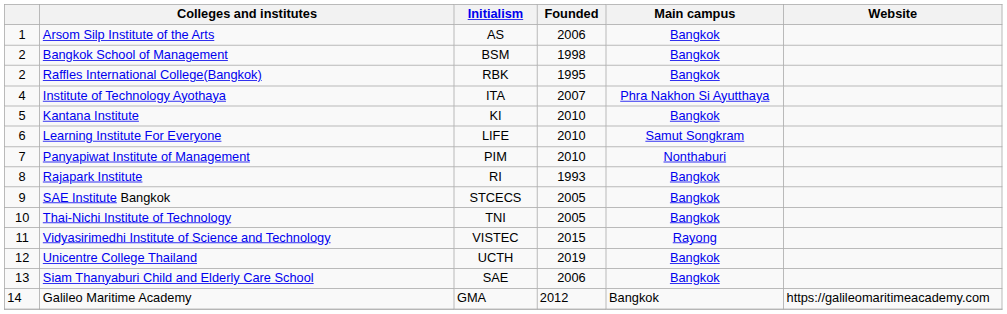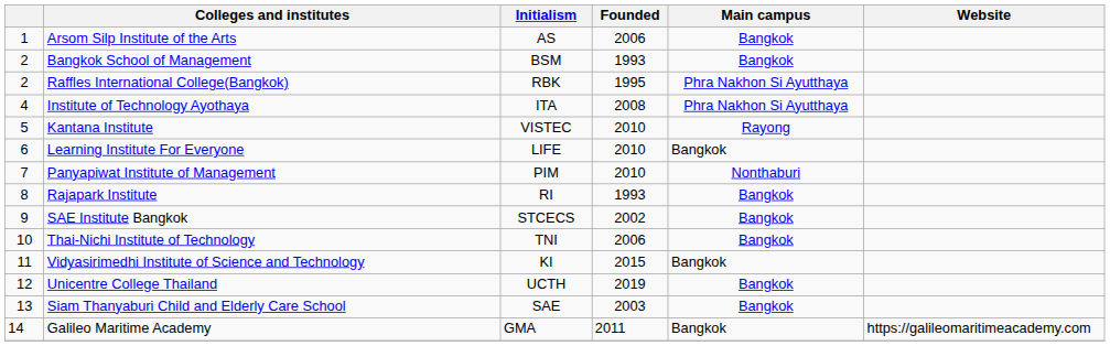 <table class="wikitable sortable">
 <tr>
 <th></th>
 <th>Colleges and institutes</th>
 <th class="unsortable"><a href='#'>Initialism</a></th>
 <th>Founded</th>
 <th>Main campus</th>
 <th class="unsortable">Website</th>
 </tr>
 <tr>
 <td style="text-align:center; width:3%;">1</td>
 <td style="width:35%;"><a href='#'>Arsom Silp Institute of the Arts</a></td>
 <td style="text-align:center; width:7%;">AS</td>
 <td style="text-align:center; width:5%;">2006</td>
 <td style="text-align:center; width:15%;"><a href='#'>Bangkok</a></td>
 <td style="text-align:center; width:5%;"></td>
 </tr>
 <tr>
 <td style="text-align:center; width:3%;">2</td>
 <td style="width:35%;"><a href='#'>Bangkok School of Management</a></td>
 <td style="text-align:center; width:7%;">BSM</td>
-<td style="text-align:center; width:5%;">1998</td>
+<td style="text-align:center; width:5%;">1993</td>
 <td style="text-align:center; width:15%;"><a href='#'>Bangkok</a></td>
 <td style="text-align:center; width:5%;"></td>
 </tr>
 <tr>
 <td style="text-align:center; width:3%;">2</td>
 <td style="width:35%;"><a href='#'>Raffles International College(Bangkok)</a></td>
 <td style="text-align:center; width:7%;">RBK</td>
 <td style="text-align:center; width:5%;">1995</td>
-<td style="text-align:center; width:15%;"><a href='#'>Bangkok</a></td>
+<td style="text-align:center; width:15%;"><a href='#'>Phra Nakhon Si Ayutthaya</a></td>
 <td style="text-align:center; width:5%;"></td>
 </tr>
 <tr>
 <td style="text-align:center; width:3%;">4</td>
 <td style="width:35%;"><a href='#'>Institute of Technology Ayothaya</a></td>
 <td style="text-align:center; width:7%;">ITA</td>
-<td style="text-align:center; width:5%;">2007</td>
+<td style="text-align:center; width:5%;">2008</td>
 <td style="text-align:center; width:15%;"><a href='#'>Phra Nakhon Si Ayutthaya</a></td>
 <td style="text-align:center; width:5%;"></td>
 </tr>
 <tr>
 <td style="text-align:center; width:3%;">5</td>
 <td style="width:35%;"><a href='#'>Kantana Institute</a></td>
-<td style="text-align:center; width:7%;">KI</td>
+<td style="text-align:center; width:7%;">VISTEC</td>
 <td style="text-align:center; width:5%;">2010</td>
-<td style="text-align:center; width:15%;"><a href='#'>Bangkok</a></td>
+<td style="text-align:center; width:15%;"><a href='#'>Rayong</a></td>
 <td style="text-align:center; width:5%;"></td>
 </tr>
 <tr>
 <td style="text-align:center; width:3%;">6</td>
 <td style="width:35%;"><a href='#'>Learning Institute For Everyone</a></td>
 <td style="text-align:center; width:7%;">LIFE</td>
 <td style="text-align:center; width:5%;">2010</td>
-<td style="text-align:center; width:15%;"><a href='#'>Samut Songkram</a></td>
+<td>Bangkok</td>
 <td style="text-align:center; width:5%;"></td>
 </tr>
 <tr>
 <td style="text-align:center; width:3%;">7</td>
 <td style="width:35%;"><a href='#'>Panyapiwat Institute of Management</a></td>
 <td style="text-align:center; width:7%;">PIM</td>
 <td style="text-align:center; width:5%;">2010</td>
 <td style="text-align:center; width:15%;"><a href='#'>Nonthaburi</a></td>
 <td style="text-align:center; width:5%;"></td>
 </tr>
 <tr>
 <td style="text-align:center; width:3%;">8</td>
 <td style="width:35%;"><a href='#'>Rajapark Institute</a></td>
 <td style="text-align:center; width:7%;">RI</td>
 <td style="text-align:center; width:5%;">1993</td>
 <td style="text-align:center; width:15%;"><a href='#'>Bangkok</a></td>
 <td style="text-align:center; width:5%;"></td>
 </tr>
 <tr>
 <td style="text-align:center; width:3%;">9</td>
 <td style="width:35%;"><a href='#'>SAE Institute</a> Bangkok</td>
 <td style="text-align:center; width:7%;">STCECS</td>
-<td style="text-align:center; width:5%;">2005</td>
+<td style="text-align:center; width:5%;">2002</td>
 <td style="text-align:center; width:15%;"><a href='#'>Bangkok</a></td>
 <td style="text-align:center; width:5%;"></td>
 </tr>
 <tr>
 <td style="text-align:center; width:3%;">10</td>
 <td style="width:35%;"><a href='#'>Thai-Nichi Institute of Technology</a></td>
 <td style="text-align:center; width:7%;">TNI</td>
-<td style="text-align:center; width:5%;">2005</td>
+<td style="text-align:center; width:5%;">2006</td>
 <td style="text-align:center; width:15%;"><a href='#'>Bangkok</a></td>
 <td style="text-align:center; width:5%;"></td>
 </tr>
 <tr>
 <td style="text-align:center; width:3%;">11</td>
 <td style="width:35%;"><a href='#'>Vidyasirimedhi Institute of Science and Technology</a></td>
-<td style="text-align:center; width:7%;">VISTEC</td>
+<td style="text-align:center; width:7%;">KI</td>
 <td style="text-align:center; width:5%;">2015</td>
-<td style="text-align:center; width:15%;"><a href='#'>Rayong</a></td>
+<td>Bangkok</td>
 <td style="text-align:center; width:5%;"></td>
 </tr>
 <tr>
 <td style="text-align:center; width:3%;">12</td>
 <td style="width:35%;"><a href='#'>Unicentre College Thailand</a></td>
 <td style="text-align:center; width:7%;">UCTH</td>
 <td style="text-align:center; width:5%;">2019</td>
 <td style="text-align:center; width:15%;"><a href='#'>Bangkok</a></td>
 <td style="text-align:center; width:5%;"></td>
 </tr>
 <tr>
 <td style="text-align:center; width:3%;">13</td>
 <td style="width:35%;"><a href='#'>Siam Thanyaburi Child and Elderly Care School</a></td>
 <td style="text-align:center; width:7%;">SAE</td>
-<td style="text-align:center; width:5%;">2006</td>
+<td style="text-align:center; width:5%;">2003</td>
 <td style="text-align:center; width:15%;"><a href='#'>Bangkok</a></td>
 <td style="text-align:center; width:5%;"></td>
 </tr>
 <tr>
 <td>14</td>
 <td>Galileo Maritime Academy</td>
 <td>GMA</td>
-<td>2012</td>
+<td>2011</td>
 <td>Bangkok</td>
 <td>https://galileomaritimeacademy.com</td>
 </tr>
 <tr>
 </tr>
 </table>
